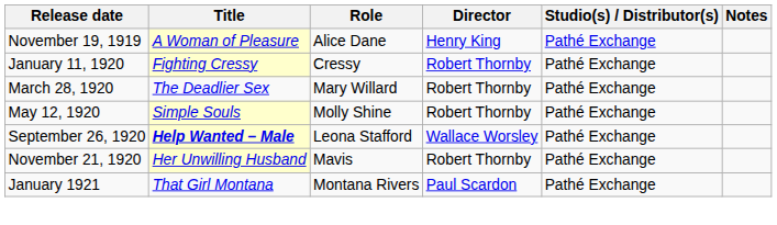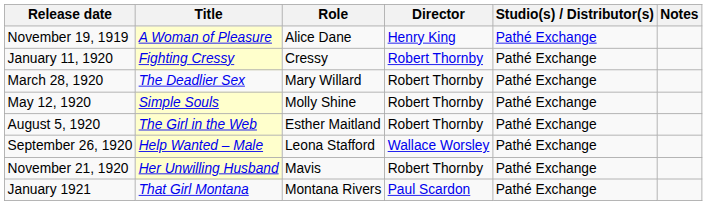 <table class="wikitable plainrowheaders sortable">
 <tr>
 <th scope="col">Release date</th>
 <th scope="col">Title</th>
 <th scope="col">Role</th>
 <th scope="col">Director</th>
 <th scope="col">Studio(s) / Distributor(s)</th>
 <th scope="col" class="unsortable">Notes</th>
 </tr>
 <tr>
 <td>November 19, 1919</td>
 <td style="background:#ffc;"><em><a href='#'>A Woman of Pleasure</a></em> </td>
 <td>Alice Dane</td>
 <td><a href='#'> Henry King</a></td>
 <td><a href='#'>Pathé Exchange</a></td>
 <td></td>
 </tr>
 <tr>
 <td>January 11, 1920</td>
 <td style="background:#ffc;"><em><a href='#'>Fighting Cressy</a></em> </td>
 <td>Cressy</td>
 <td><a href='#'>Robert Thornby</a></td>
 <td>Pathé Exchange</td>
 <td></td>
 </tr>
 <tr>
 <td>March 28, 1920</td>
 <td><em><a href='#'>The Deadlier Sex</a></em></td>
 <td>Mary Willard</td>
 <td>Robert Thornby</td>
 <td>Pathé Exchange</td>
 <td></td>
 </tr>
 <tr>
 <td>May 12, 1920</td>
 <td style="background:#ffc;"><em><a href='#'>Simple Souls</a></em> </td>
 <td>Molly Shine</td>
 <td>Robert Thornby</td>
 <td>Pathé Exchange</td>
 </tr>
 <tr>
+<td>August 5, 1920</td>
+<td style="background:#ffc;"><em><a href='#'>The Girl in the Web</a></em> </td>
+<td>Esther Maitland</td>
+<td>Robert Thornby</td>
+<td>Pathé Exchange</td>
+<td></td>
+</tr>
+<tr>
 <td>September 26, 1920</td>
-<td style="background:#ffc;"><strong><em><a href='#'>Help Wanted – Male</a></em> </strong></td>
+<td style="background:#ffc;"><em><a href='#'>Help Wanted – Male</a></em> </td>
 <td>Leona Stafford</td>
 <td><a href='#'>Wallace Worsley</a></td>
 <td>Pathé Exchange</td>
 <td></td>
 </tr>
 <tr>
 <td>November 21, 1920</td>
 <td style="background:#ffc;"><em><a href='#'>Her Unwilling Husband</a></em> </td>
 <td>Mavis</td>
 <td>Robert Thornby</td>
 <td>Pathé Exchange</td>
 <td></td>
 </tr>
 <tr>
 <td>January 1921</td>
 <td><em><a href='#'>That Girl Montana</a></em></td>
 <td>Montana Rivers</td>
 <td><a href='#'>Paul Scardon</a></td>
 <td>Pathé Exchange</td>
 <td></td>
 </tr>
 </table>
